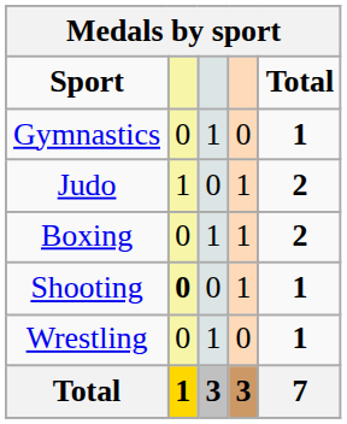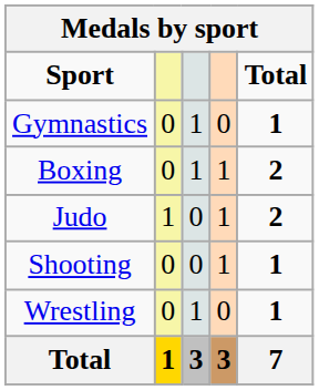 <table class="wikitable" style=font-size:85%;float:center;text-align:center>
 <tr style="background:#efefef;">
 <th colspan=5><strong>Medals by sport</strong></th>
 </tr>
 <tr align=center>
 <td><strong>Sport</strong></td>
 <td bgcolor=#f7f6a8></td>
 <td bgcolor=#dce5e5></td>
 <td bgcolor=#ffdab9></td>
 <td><strong>Total</strong></td>
 </tr>
 <tr align=center>
 <td><a href='#'>Gymnastics</a></td>
 <td style="background:#F7F6A8;">0</td>
 <td style="background:#DCE5E5;">1</td>
 <td style="background:#FFDAB9;">0</td>
 <td><strong>1</strong></td>
 </tr>
 <tr align=center>
+<td><a href='#'>Boxing</a></td>
+<td style="background:#F7F6A8;">0</td>
+<td style="background:#DCE5E5;">1</td>
+<td style="background:#FFDAB9;">1</td>
+<td><strong>2</strong></td>
+</tr>
+<tr align=center>
 <td><a href='#'>Judo</a></td>
 <td style="background:#F7F6A8;">1</td>
 <td style="background:#DCE5E5;">0</td>
 <td style="background:#FFDAB9;">1</td>
 <td><strong>2</strong></td>
 </tr>
 <tr align=center>
-<td><a href='#'>Boxing</a></td>
+<td><a href='#'>Shooting</a></td>
 <td style="background:#F7F6A8;">0</td>
-<td style="background:#DCE5E5;">1</td>
-<td style="background:#FFDAB9;">1</td>
-<td><strong>2</strong></td>
-</tr>
-<tr align=center>
-<td><a href='#'>Shooting</a></td>
-<td style="background:#F7F6A8;"><strong>0</strong></td>
 <td style="background:#DCE5E5;">0</td>
 <td style="background:#FFDAB9;">1</td>
 <td><strong>1</strong></td>
 </tr>
 <tr align=center>
 <td><a href='#'>Wrestling</a></td>
 <td style="background:#F7F6A8;">0</td>
 <td style="background:#DCE5E5;">1</td>
 <td style="background:#FFDAB9;">0</td>
 <td><strong>1</strong></td>
 </tr>
 <tr align=center>
 <th><strong>Total</strong></th>
 <th style="background:gold;"><strong>1</strong></th>
 <th style="background:silver;"><strong>3</strong></th>
 <th style="background:#c96;"><strong>3</strong></th>
 <th><strong>7</strong></th>
 </tr>
 </table>
